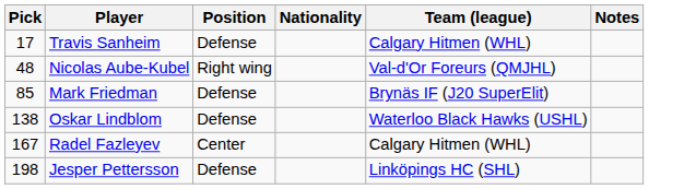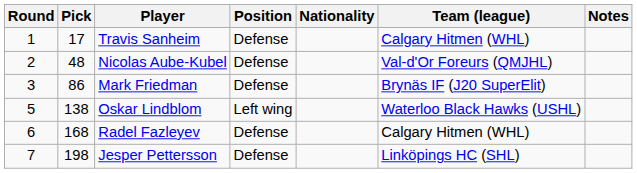 <table class="wikitable">
 <tr>
+<th>Round</th>
 <th>Pick</th>
 <th>Player</th>
 <th>Position</th>
 <th>Nationality</th>
 <th>Team (league)</th>
 <th>Notes</th>
 </tr>
 <tr>
+<td style="text-align:center">1</td>
 <td style="text-align:center">17</td>
 <td><a href='#'>Travis Sanheim</a></td>
 <td>Defense</td>
 <td></td>
 <td><a href='#'>Calgary Hitmen</a> (<a href='#'>WHL</a>)</td>
 <td></td>
 </tr>
 <tr>
+<td style="text-align:center">2</td>
 <td style="text-align:center">48</td>
 <td><a href='#'>Nicolas Aube-Kubel</a></td>
-<td>Right wing</td>
+<td>Defense</td>
 <td></td>
 <td><a href='#'>Val-d'Or Foreurs</a> (<a href='#'>QMJHL</a>)</td>
 <td></td>
 </tr>
 <tr>
-<td style="text-align:center">85</td>
+<td style="text-align:center">3</td>
+<td style="text-align:center">86</td>
 <td><a href='#'>Mark Friedman</a></td>
 <td>Defense</td>
 <td></td>
 <td><a href='#'>Brynäs IF</a> (<a href='#'>J20 SuperElit</a>)</td>
 <td></td>
 </tr>
 <tr>
+<td style="text-align:center">5</td>
 <td style="text-align:center">138</td>
 <td><a href='#'>Oskar Lindblom</a></td>
-<td>Defense</td>
+<td>Left wing</td>
 <td></td>
 <td><a href='#'>Waterloo Black Hawks</a> (<a href='#'>USHL</a>)</td>
 <td></td>
 </tr>
 <tr>
-<td style="text-align:center">167</td>
+<td style="text-align:center">6</td>
+<td style="text-align:center">168</td>
 <td><a href='#'>Radel Fazleyev</a></td>
-<td>Center</td>
+<td>Defense</td>
 <td></td>
 <td>Calgary Hitmen (WHL)</td>
 <td></td>
 </tr>
 <tr>
+<td style="text-align:center">7</td>
 <td style="text-align:center">198</td>
 <td><a href='#'>Jesper Pettersson</a></td>
 <td>Defense</td>
 <td></td>
 <td><a href='#'>Linköpings HC</a> (<a href='#'>SHL</a>)</td>
 <td></td>
 </tr>
 </table>
